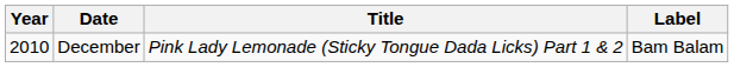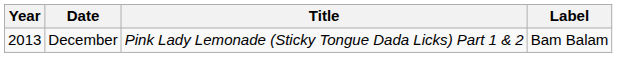 <table class="wikitable">
 <tr>
 <th>Year</th>
 <th>Date</th>
 <th>Title</th>
 <th>Label</th>
 </tr>
 <tr>
-<td>2010</td>
+<td>2013</td>
 <td>December</td>
 <td><em>Pink Lady Lemonade (Sticky Tongue Dada Licks) Part 1 & 2</em></td>
 <td>Bam Balam</td>
 </tr>
 </table>
